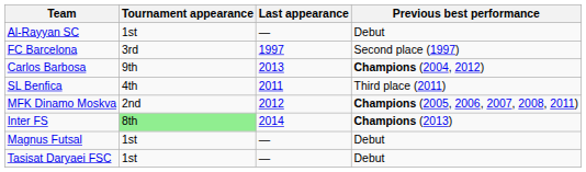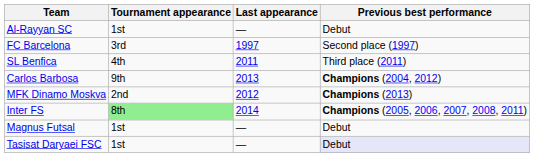 <table class="wikitable sortable">
 <tr>
 <th>Team</th>
 <th>Tournament appearance</th>
 <th>Last appearance</th>
 <th>Previous best performance</th>
 </tr>
 <tr>
 <td> <a href='#'>Al-Rayyan SC</a></td>
 <td>1st</td>
 <td>—</td>
 <td>Debut</td>
 </tr>
 <tr>
 <td> <a href='#'>FC Barcelona</a></td>
 <td>3rd</td>
 <td><a href='#'>1997</a></td>
 <td>Second place (<a href='#'>1997</a>)</td>
 </tr>
 <tr>
+<td> <a href='#'>SL Benfica</a></td>
+<td>4th</td>
+<td><a href='#'>2011</a></td>
+<td>Third place (<a href='#'>2011</a>)</td>
+</tr>
+<tr>
 <td> <a href='#'>Carlos Barbosa</a></td>
 <td>9th</td>
 <td><a href='#'>2013</a></td>
 <td><strong>Champions</strong> (<a href='#'>2004</a>, <a href='#'>2012</a>)</td>
 </tr>
 <tr>
-<td> <a href='#'>SL Benfica</a></td>
-<td>4th</td>
-<td><a href='#'>2011</a></td>
-<td>Third place (<a href='#'>2011</a>)</td>
-</tr>
-<tr>
 <td> <a href='#'>MFK Dinamo Moskva</a></td>
 <td>2nd</td>
 <td><a href='#'>2012</a></td>
-<td><strong>Champions</strong> (<a href='#'>2005</a>, <a href='#'>2006</a>, <a href='#'>2007</a>, <a href='#'>2008</a>, <a href='#'>2011</a>)</td>
+<td><strong>Champions</strong> (<a href='#'>2013</a>)</td>
 </tr>
 <tr>
 <td> <a href='#'>Inter FS</a></td>
 <td style="background: lightgreen;">8th</td>
 <td><a href='#'>2014</a></td>
-<td><strong>Champions</strong> (<a href='#'>2013</a>)</td>
+<td><strong>Champions</strong> (<a href='#'>2005</a>, <a href='#'>2006</a>, <a href='#'>2007</a>, <a href='#'>2008</a>, <a href='#'>2011</a>)</td>
 </tr>
 <tr>
 <td> <a href='#'>Magnus Futsal</a></td>
 <td>1st</td>
 <td>—</td>
 <td>Debut</td>
 </tr>
 <tr>
 <td> <a href='#'>Tasisat Daryaei FSC</a></td>
 <td>1st</td>
 <td>—</td>
-<td>Debut</td>
+<td style="background: lavender;">Debut</td>
 </tr>
 </table>
